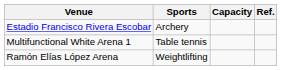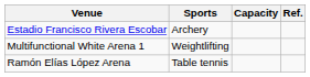 <table class="wikitable sortable">
 <tr>
 <th>Venue</th>
 <th>Sports</th>
 <th>Capacity</th>
 <th class="unsortable">Ref.</th>
 </tr>
 <tr>
 <td><a href='#'>Estadio Francisco Rivera Escobar</a></td>
 <td>Archery</td>
 <td align="right"></td>
 <td></td>
 </tr>
 <tr>
 <td>Multifunctional White Arena 1</td>
-<td>Table tennis</td>
+<td>Weightlifting</td>
 <td align="right"></td>
 <td></td>
 </tr>
 <tr>
 <td>Ramón Elías López Arena</td>
-<td>Weightlifting</td>
+<td>Table tennis</td>
 <td align="right"></td>
 <td></td>
 </tr>
 </table>
